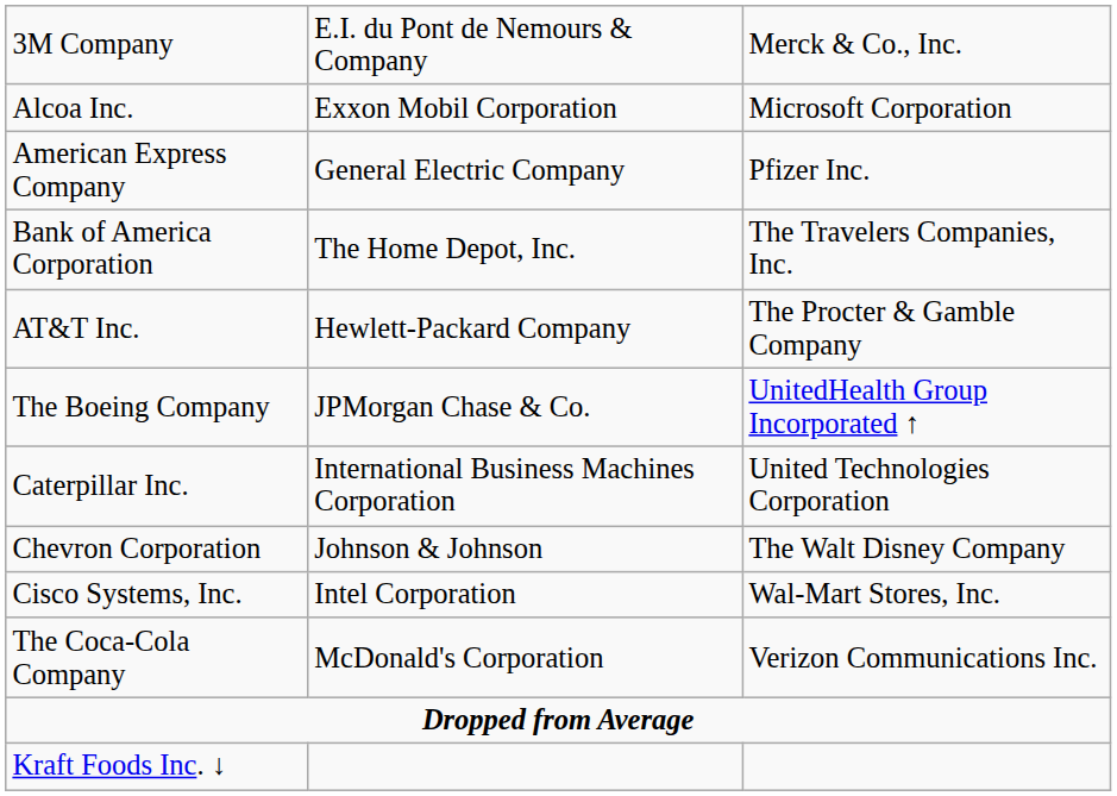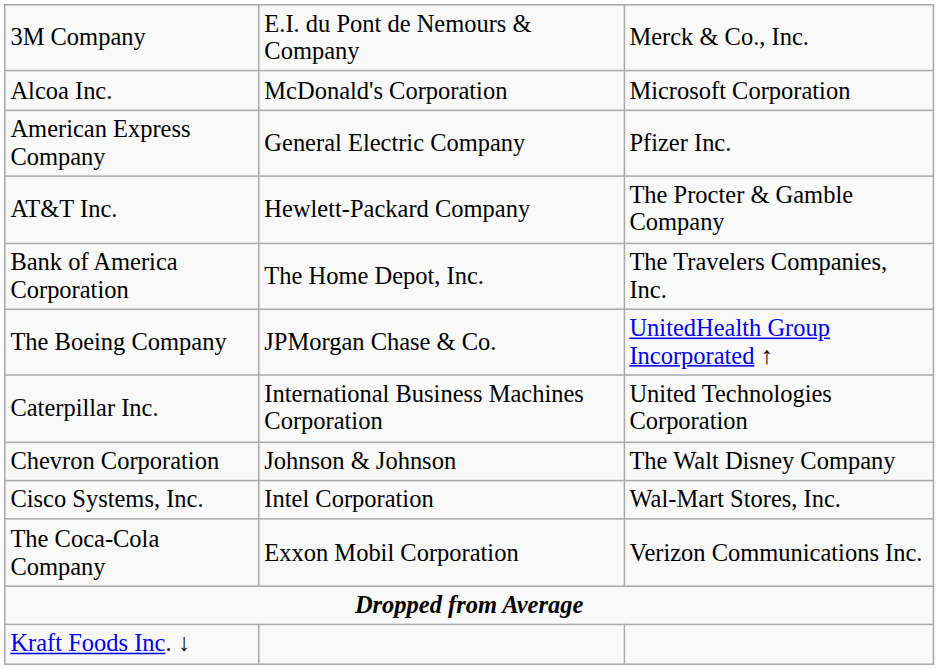 <table class="wikitable" border="1">
 <tr>
 <td>3M Company</td>
 <td>E.I. du Pont de Nemours & Company</td>
 <td>Merck & Co., Inc.</td>
 </tr>
 <tr>
 <td>Alcoa Inc.</td>
-<td>Exxon Mobil Corporation</td>
+<td>McDonald's Corporation</td>
 <td>Microsoft Corporation</td>
 </tr>
 <tr>
 <td>American Express Company</td>
 <td>General Electric Company</td>
 <td>Pfizer Inc.</td>
 </tr>
 <tr>
+<td>AT&T Inc.</td>
+<td>Hewlett-Packard Company</td>
+<td>The Procter & Gamble Company</td>
+</tr>
+<tr>
 <td>Bank of America Corporation</td>
 <td>The Home Depot, Inc.</td>
 <td>The Travelers Companies, Inc.</td>
-</tr>
-<tr>
-<td>AT&T Inc.</td>
-<td>Hewlett-Packard Company</td>
-<td>The Procter & Gamble Company</td>
 </tr>
 <tr>
 <td>The Boeing Company</td>
 <td>JPMorgan Chase & Co.</td>
 <td><a href='#'>UnitedHealth Group Incorporated</a> ↑</td>
 </tr>
 <tr>
 <td>Caterpillar Inc.</td>
 <td>International Business Machines Corporation</td>
 <td>United Technologies Corporation</td>
 </tr>
 <tr>
 <td>Chevron Corporation</td>
 <td>Johnson & Johnson</td>
 <td>The Walt Disney Company</td>
 </tr>
 <tr>
 <td>Cisco Systems, Inc.</td>
 <td>Intel Corporation</td>
 <td>Wal-Mart Stores, Inc.</td>
 </tr>
 <tr>
 <td>The Coca-Cola Company</td>
-<td>McDonald's Corporation</td>
+<td>Exxon Mobil Corporation</td>
 <td>Verizon Communications Inc.</td>
 </tr>
 <tr>
 <td colspan="3" align="center"><strong><em>Dropped from Average</em></strong></td>
 </tr>
 <tr>
 <td><a href='#'>Kraft Foods Inc</a>. ↓</td>
 <td></td>
 <td></td>
 </tr>
 </table>
